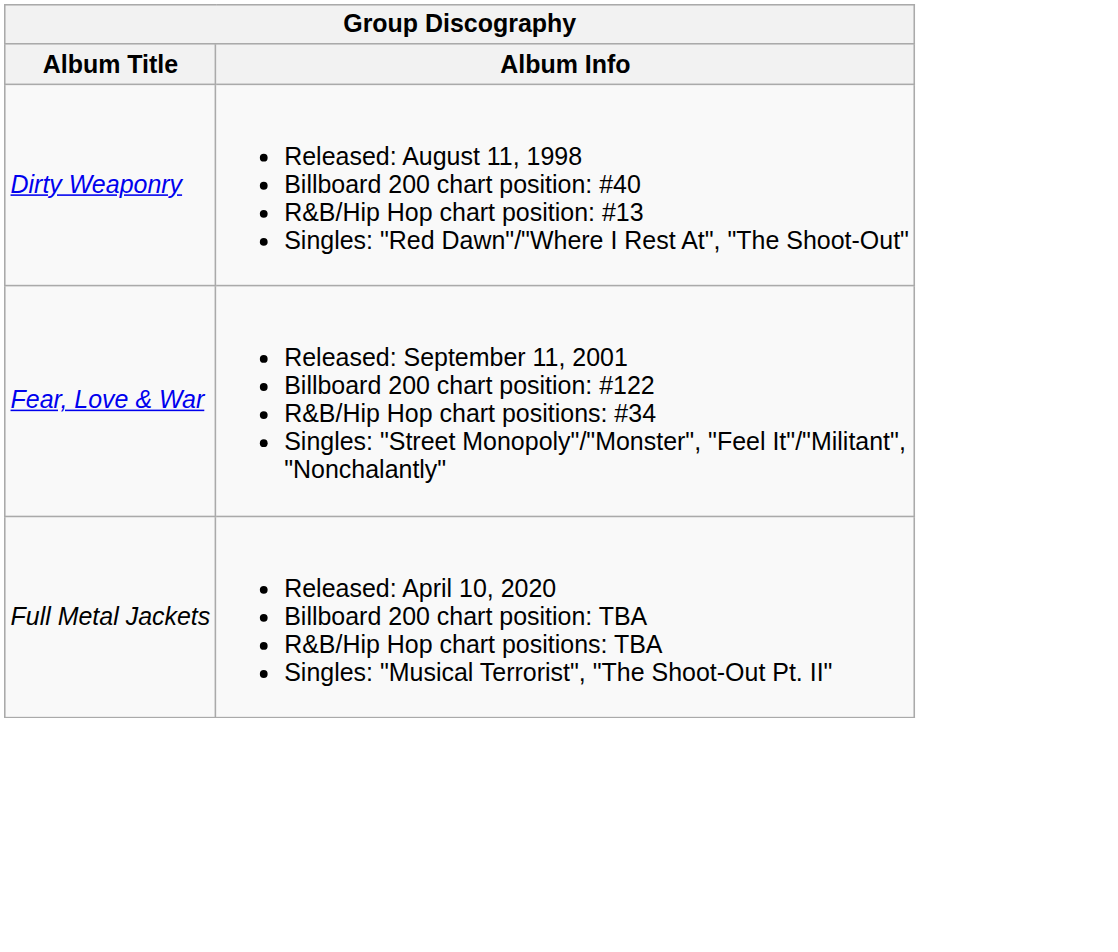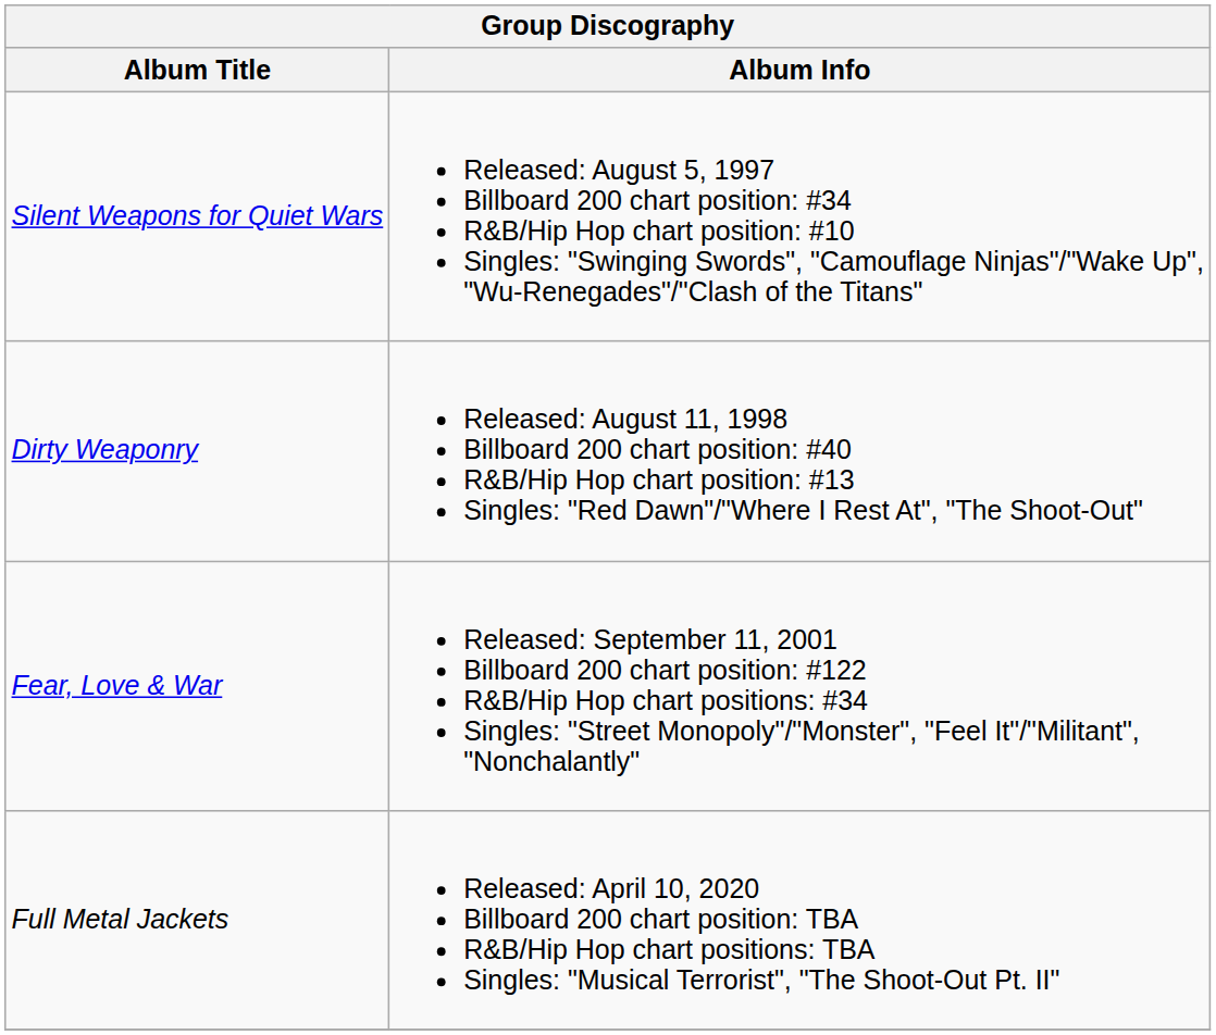 <table class="wikitable">
 <tr>
 <th colspan=2>Group Discography</th>
 </tr>
 <tr>
 <th>Album Title</th>
 <th>Album Info</th>
+</tr>
+<tr>
+<td><em><a href='#'>Silent Weapons for Quiet Wars</a></em></td>
+<td><br><ul><li>Released: August 5, 1997</li><li>Billboard 200 chart position: #34</li><li>R&B/Hip Hop chart position: #10</li><li>Singles: "Swinging Swords", "Camouflage Ninjas"/"Wake Up",<br>"Wu-Renegades"/"Clash of the Titans"</li></ul></td>
 </tr>
 <tr>
 <td><em><a href='#'>Dirty Weaponry</a></em></td>
 <td><br><ul><li>Released: August 11, 1998</li><li>Billboard 200 chart position: #40</li><li>R&B/Hip Hop chart position: #13</li><li>Singles: "Red Dawn"/"Where I Rest At", "The Shoot-Out"</li></ul></td>
 </tr>
 <tr>
 <td><em><a href='#'>Fear, Love & War</a></em></td>
 <td><br><ul><li>Released: September 11, 2001</li><li>Billboard 200 chart position: #122</li><li>R&B/Hip Hop chart positions: #34</li><li>Singles: "Street Monopoly"/"Monster", "Feel It"/"Militant",<br>"Nonchalantly"</li></ul></td>
 </tr>
 <tr>
 <td><em>Full Metal Jackets</em></td>
 <td><br><ul><li>Released: April 10, 2020</li><li>Billboard 200 chart position: TBA</li><li>R&B/Hip Hop chart positions: TBA</li><li>Singles: "Musical Terrorist", "The Shoot-Out Pt. II"</li></ul></td>
 </tr>
 <tr>
 </tr>
 </table>
